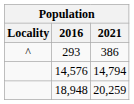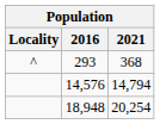 <table class="wikitable" style="text-align:center;">
 <tr>
 <th colspan="3" style="text-align:center; font-weight:bold">Population</th>
 </tr>
 <tr>
 <th style="text-align:center; background:  font-weight:bold">Locality</th>
 <th style="text-align:center; background:  font-weight:bold"><strong>2016</strong></th>
 <th style="text-align:center; background:  font-weight:bold"><strong>2021</strong></th>
 </tr>
 <tr>
 <td>^</td>
 <td>293</td>
-<td>386</td>
+<td>368</td>
 </tr>
 <tr>
 <td></td>
 <td>14,576</td>
 <td>14,794</td>
 </tr>
 <tr>
 <td></td>
 <td>18,948</td>
-<td>20,259</td>
+<td>20,254</td>
 </tr>
 </table>
